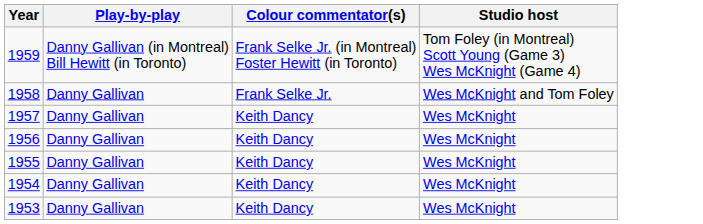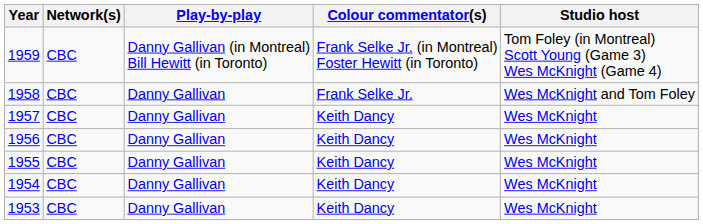 <table class="wikitable">
 <tr>
 <th>Year</th>
+<th>Network(s)</th>
 <th><a href='#'>Play-by-play</a></th>
 <th><a href='#'>Colour commentator</a>(s)</th>
 <th>Studio host</th>
 </tr>
 <tr>
 <td><a href='#'>1959</a></td>
+<td><a href='#'>CBC</a></td>
 <td><a href='#'>Danny Gallivan</a> (in Montreal)<br><a href='#'>Bill Hewitt</a> (in Toronto)</td>
 <td><a href='#'>Frank Selke Jr.</a> (in Montreal)<br><a href='#'>Foster Hewitt</a> (in Toronto)</td>
 <td>Tom Foley (in Montreal)<br><a href='#'>Scott Young</a> (Game 3)<br><a href='#'>Wes McKnight</a> (Game 4)</td>
 </tr>
 <tr>
 <td><a href='#'>1958</a></td>
+<td><a href='#'>CBC</a></td>
 <td><a href='#'>Danny Gallivan</a></td>
 <td><a href='#'>Frank Selke Jr.</a></td>
 <td><a href='#'>Wes McKnight</a> and Tom Foley</td>
 </tr>
 <tr>
 <td><a href='#'>1957</a></td>
+<td><a href='#'>CBC</a></td>
 <td><a href='#'>Danny Gallivan</a></td>
 <td><a href='#'>Keith Dancy</a></td>
 <td><a href='#'>Wes McKnight</a></td>
 </tr>
 <tr>
 <td><a href='#'>1956</a></td>
+<td><a href='#'>CBC</a></td>
 <td><a href='#'>Danny Gallivan</a></td>
 <td><a href='#'>Keith Dancy</a></td>
 <td><a href='#'>Wes McKnight</a></td>
 </tr>
 <tr>
 <td><a href='#'>1955</a></td>
+<td><a href='#'>CBC</a></td>
 <td><a href='#'>Danny Gallivan</a></td>
 <td><a href='#'>Keith Dancy</a></td>
 <td><a href='#'>Wes McKnight</a></td>
 </tr>
 <tr>
 <td><a href='#'>1954</a></td>
+<td><a href='#'>CBC</a></td>
 <td><a href='#'>Danny Gallivan</a></td>
 <td><a href='#'>Keith Dancy</a></td>
 <td><a href='#'>Wes McKnight</a></td>
 </tr>
 <tr>
 <td><a href='#'>1953</a></td>
+<td><a href='#'>CBC</a></td>
 <td><a href='#'>Danny Gallivan</a></td>
 <td><a href='#'>Keith Dancy</a></td>
 <td><a href='#'>Wes McKnight</a></td>
 </tr>
 </table>
